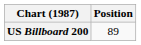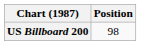 <table class="wikitable plainrowheaders" style="text-align:center">
 <tr>
 <th scope="col">Chart (1987)</th>
 <th scope="col">Position</th>
 </tr>
 <tr>
 <th scope="row">US <em>Billboard</em> 200</th>
-<td>89</td>
+<td>98</td>
 </tr>
 </table>
